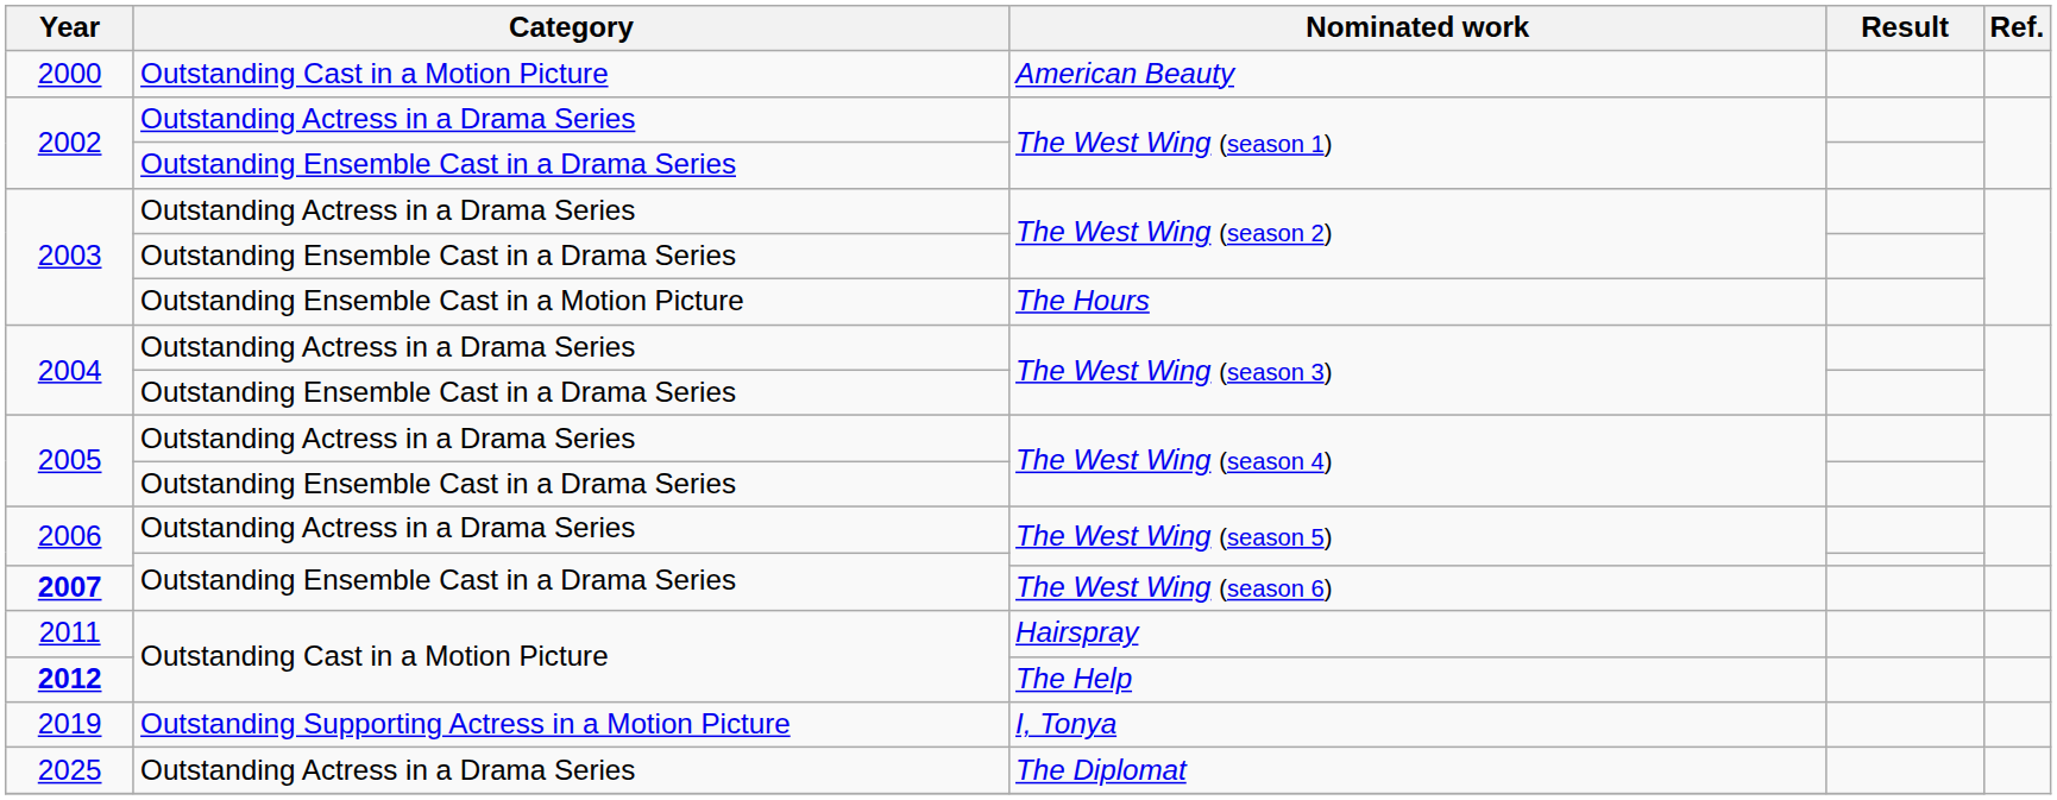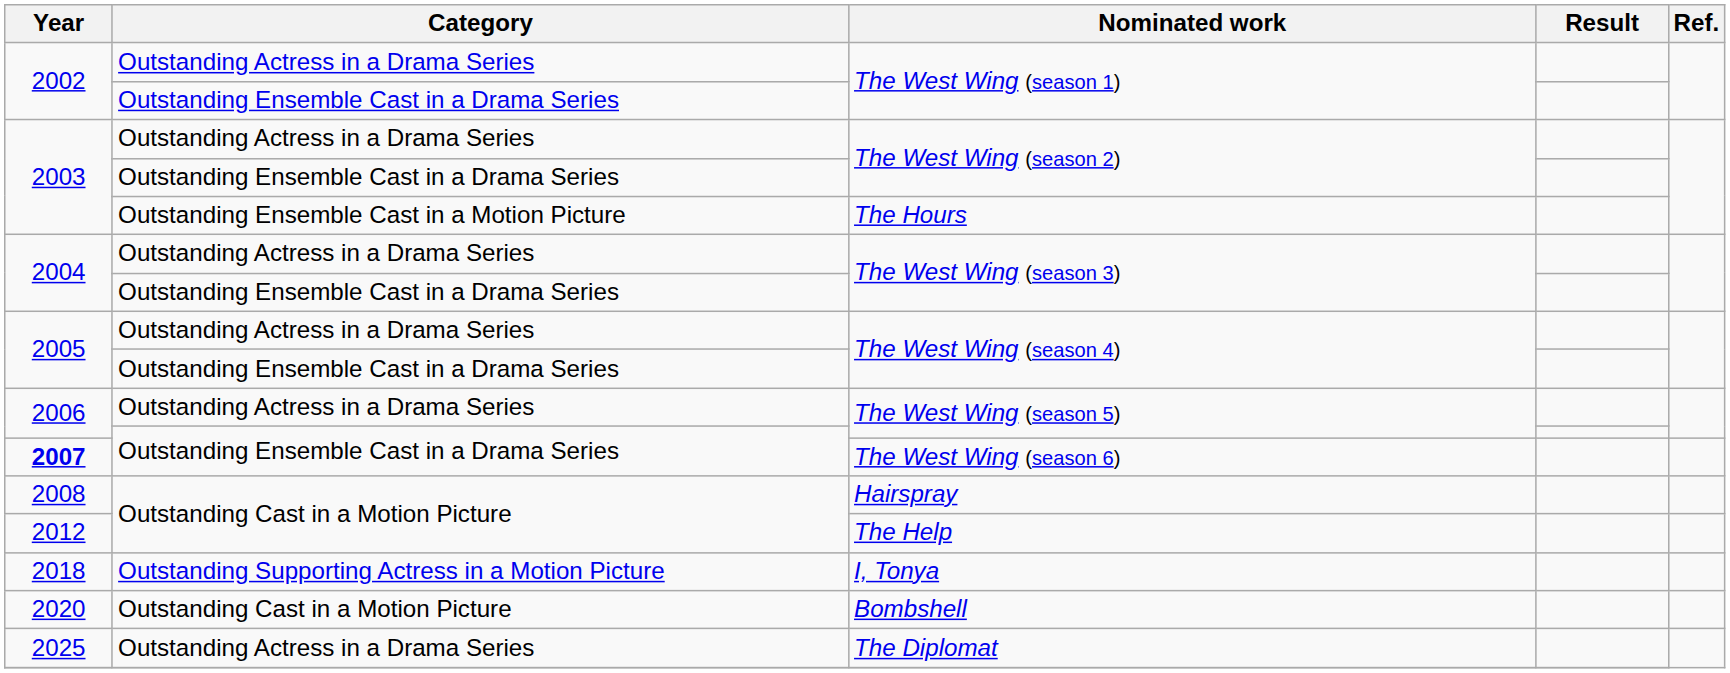 <table class=wikitable>
 <tr>
 <th scope="col" style="width:4em;">Year</th>
 <th scope="col" style="width:30em;">Category</th>
 <th scope="col" style="width:28em;">Nominated work</th>
 <th scope="col" style="width:5em;">Result</th>
 <th>Ref.</th>
-</tr>
-<tr>
-<td style="text-align:center;"><a href='#'>2000</a></td>
-<td><a href='#'>Outstanding Cast in a Motion Picture</a></td>
-<td><em><a href='#'>American Beauty</a></em></td>
-<td></td>
-<td style="text-align:center;"></td>
 </tr>
 <tr>
 <td style="text-align:center;", rowspan="2"><a href='#'>2002</a></td>
 <td><a href='#'>Outstanding Actress in a Drama Series</a></td>
 <td rowspan=2><em><a href='#'>The West Wing</a></em> <small> (<a href='#'>season 1</a>) </small></td>
 <td></td>
 <td style="text-align:center;", rowspan=2></td>
 </tr>
 <tr>
 <td><a href='#'>Outstanding Ensemble Cast in a Drama Series</a></td>
 <td></td>
 </tr>
 <tr>
 <td style="text-align:center;", rowspan="3"><a href='#'>2003</a></td>
 <td>Outstanding Actress in a Drama Series</td>
 <td rowspan=2><em><a href='#'>The West Wing</a></em> <small> (<a href='#'>season 2</a>) </small></td>
 <td></td>
 <td style="text-align:center;", rowspan=3></td>
 </tr>
 <tr>
 <td>Outstanding Ensemble Cast in a Drama Series</td>
 <td></td>
 </tr>
 <tr>
 <td>Outstanding Ensemble Cast in a Motion Picture</td>
 <td><em><a href='#'>The Hours</a></em></td>
 <td></td>
 </tr>
 <tr>
 <td style="text-align:center;", rowspan="2"><a href='#'>2004</a></td>
 <td>Outstanding Actress in a Drama Series</td>
 <td rowspan=2><em><a href='#'>The West Wing</a></em> <small> (<a href='#'>season 3</a>) </small></td>
 <td></td>
 <td style="text-align:center;", rowspan=2></td>
 </tr>
 <tr>
 <td>Outstanding Ensemble Cast in a Drama Series</td>
 <td></td>
 </tr>
 <tr>
 <td style="text-align:center;", rowspan="2"><a href='#'>2005</a></td>
 <td>Outstanding Actress in a Drama Series</td>
 <td rowspan=2><em><a href='#'>The West Wing</a></em> <small> (<a href='#'>season 4</a>) </small></td>
 <td></td>
 <td style="text-align:center;", rowspan=2></td>
 </tr>
 <tr>
 <td>Outstanding Ensemble Cast in a Drama Series</td>
 <td></td>
 </tr>
 <tr>
 <td style="text-align:center;", rowspan="2"><a href='#'>2006</a></td>
 <td>Outstanding Actress in a Drama Series</td>
 <td rowspan=2><em><a href='#'>The West Wing</a></em> <small> (<a href='#'>season 5</a>) </small></td>
 <td></td>
 <td style="text-align:center;",  rowspan=2></td>
 </tr>
 <tr>
 <td rowspan=2>Outstanding Ensemble Cast in a Drama Series</td>
 <td></td>
 </tr>
 <tr>
 <td style="text-align:center;"><strong><a href='#'>2007</a></strong></td>
 <td><em><a href='#'>The West Wing</a></em> <small> (<a href='#'>season 6</a>) </small></td>
 <td></td>
 <td style="text-align:center;"></td>
 </tr>
 <tr>
-<td style="text-align:center;"><a href='#'>2011</a></td>
+<td style="text-align:center;"><a href='#'>2008</a></td>
 <td rowspan=2>Outstanding Cast in a Motion Picture</td>
 <td><em><a href='#'>Hairspray</a></em></td>
 <td></td>
 <td style="text-align:center;"></td>
 </tr>
 <tr>
-<td style="text-align:center;"><strong><a href='#'>2012</a></strong></td>
+<td style="text-align:center;"><a href='#'>2012</a></td>
 <td><em><a href='#'>The Help</a></em></td>
 <td></td>
 <td style="text-align:center;"></td>
 </tr>
 <tr>
-<td style="text-align:center;"><a href='#'>2019</a></td>
+<td style="text-align:center;"><a href='#'>2018</a></td>
 <td><a href='#'>Outstanding Supporting Actress in a Motion Picture</a></td>
 <td><em><a href='#'>I, Tonya</a></em></td>
+<td></td>
+<td style="text-align:center;"></td>
+</tr>
+<tr>
+<td style="text-align:center;"><a href='#'>2020</a></td>
+<td>Outstanding Cast in a Motion Picture</td>
+<td><em><a href='#'>Bombshell</a></em></td>
 <td></td>
 <td style="text-align:center;"></td>
 </tr>
 <tr>
 <td style="text-align:center;"><a href='#'>2025</a></td>
 <td>Outstanding Actress in a Drama Series</td>
 <td><em><a href='#'>The Diplomat</a></em></td>
 <td></td>
 <td style="text-align:center;", rowspan=2></td>
 </tr>
 <tr>
 </tr>
 </table>
